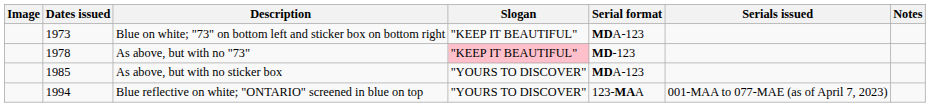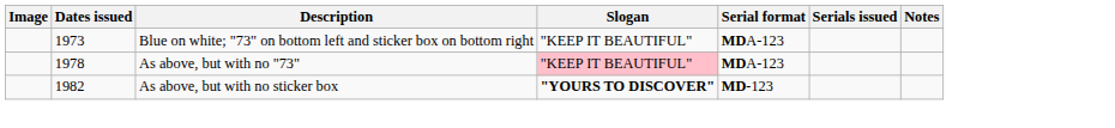 <table class="wikitable">
 <tr>
 <th>Image</th>
 <th>Dates issued</th>
 <th>Description</th>
 <th>Slogan</th>
 <th>Serial format</th>
 <th>Serials issued</th>
 <th>Notes</th>
 </tr>
 <tr>
 <td></td>
 <td>1973</td>
 <td>Blue on white; "73" on bottom left and sticker box on bottom right</td>
 <td>"KEEP IT BEAUTIFUL"</td>
 <td><strong>MD</strong>A-123</td>
 <td></td>
 <td></td>
 </tr>
 <tr>
 <td></td>
 <td>1978</td>
 <td>As above, but with no "73"</td>
 <td style="background: pink;">"KEEP IT BEAUTIFUL"</td>
-<td><strong>MD</strong>-123</td>
-<td></td>
-<td></td>
-</tr>
-<tr>
-<td></td>
-<td>1985</td>
-<td>As above, but with no sticker box</td>
-<td>"YOURS TO DISCOVER"</td>
 <td><strong>MD</strong>A-123</td>
 <td></td>
 <td></td>
 </tr>
 <tr>
 <td></td>
-<td>1994</td>
-<td>Blue reflective on white; "ONTARIO" screened in blue on top</td>
-<td>"YOURS TO DISCOVER"</td>
-<td>123-<strong>MA</strong>A</td>
-<td>001-MAA to 077-MAE (as of April 7, 2023)</td>
+<td>1982</td>
+<td>As above, but with no sticker box</td>
+<td><strong>"YOURS TO DISCOVER"</strong></td>
+<td><strong>MD</strong>-123</td>
+<td></td>
 <td></td>
 </tr>
 </table>
